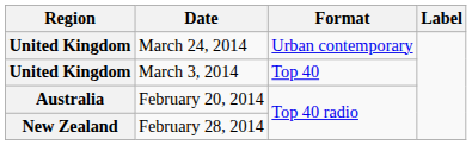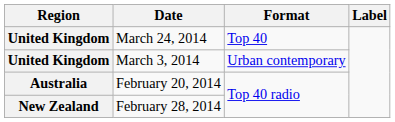 <table class="wikitable plainrowheaders sortable">
 <tr>
 <th scope="col">Region</th>
 <th>Date</th>
 <th>Format</th>
 <th>Label</th>
 </tr>
 <tr>
 <th scope="row">United Kingdom</th>
 <td>March 24, 2014</td>
-<td><a href='#'>Urban contemporary</a></td>
+<td><a href='#'>Top 40</a></td>
 <td rowspan="4"></td>
 </tr>
 <tr>
 <th scope="row">United Kingdom</th>
 <td>March 3, 2014</td>
-<td><a href='#'>Top 40</a></td>
+<td><a href='#'>Urban contemporary</a></td>
 </tr>
 <tr>
 <th scope="row">Australia</th>
 <td>February 20, 2014</td>
 <td rowspan="2"><a href='#'>Top 40 radio</a></td>
 </tr>
 <tr>
 <th scope="row">New Zealand</th>
 <td>February 28, 2014</td>
 </tr>
 </table>
